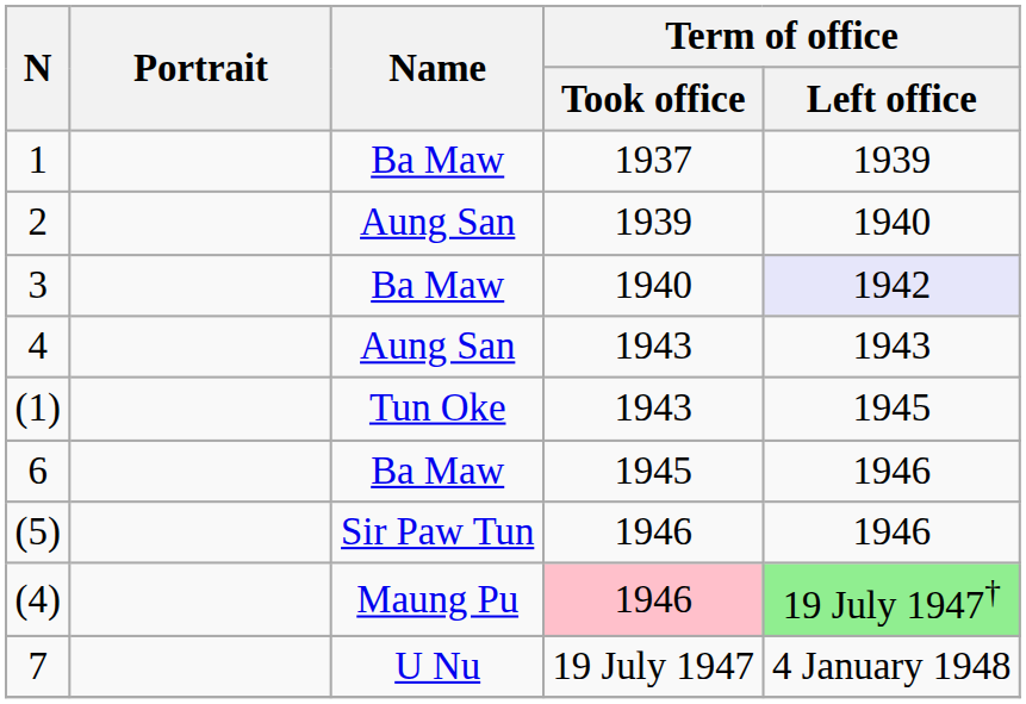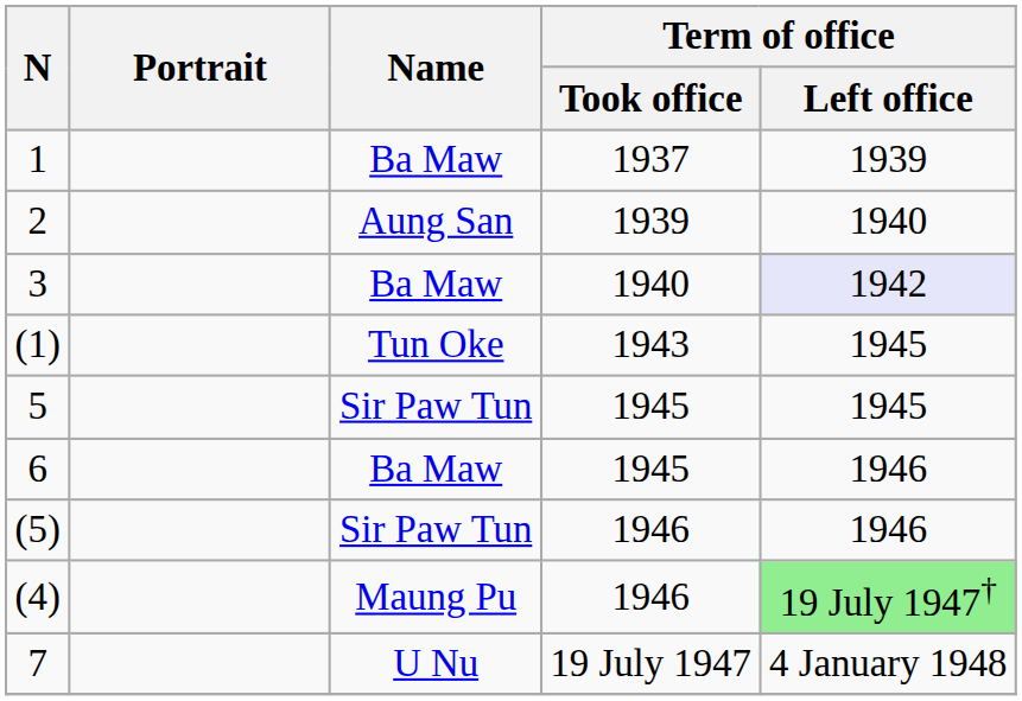 <table class="wikitable" style="text-align:center">
 <tr>
 <th rowspan="2">N</th>
 <th rowspan="2" width="100px">Portrait</th>
 <th rowspan="2">Name</th>
 <th colspan="2">Term of office</th>
 </tr>
 <tr>
 <th>Took office</th>
 <th>Left office</th>
 </tr>
 <tr>
 <td>1</td>
 <td></td>
 <td><a href='#'>Ba Maw</a></td>
 <td>1937</td>
 <td>1939</td>
 </tr>
 <tr>
 <td>2</td>
 <td></td>
 <td><a href='#'>Aung San</a></td>
 <td>1939</td>
 <td>1940</td>
 </tr>
 <tr>
 <td>3</td>
 <td></td>
 <td><a href='#'>Ba Maw</a></td>
 <td>1940</td>
 <td style="background: lavender;">1942</td>
 </tr>
 <tr>
-<td>4</td>
-<td></td>
-<td><a href='#'>Aung San</a></td>
-<td>1943</td>
-<td>1943</td>
-</tr>
-<tr>
 <td>(1)</td>
 <td></td>
 <td><a href='#'>Tun Oke</a></td>
 <td>1943</td>
+<td>1945</td>
+</tr>
+<tr>
+<td>5</td>
+<td></td>
+<td><a href='#'>Sir Paw Tun</a></td>
+<td>1945</td>
 <td>1945</td>
 </tr>
 <tr>
 <td>6</td>
 <td></td>
 <td><a href='#'>Ba Maw</a></td>
 <td>1945</td>
 <td>1946</td>
 </tr>
 <tr>
 <td>(5)</td>
 <td></td>
 <td><a href='#'>Sir Paw Tun</a></td>
 <td>1946</td>
 <td>1946</td>
 </tr>
 <tr>
 <td>(4)</td>
 <td></td>
 <td><a href='#'>Maung Pu</a></td>
-<td style="background: pink;">1946</td>
+<td>1946</td>
 <td style="background: lightgreen;">19 July 1947<sup>†</sup></td>
 </tr>
 <tr>
 <td>7</td>
 <td></td>
 <td><a href='#'>U Nu</a></td>
 <td>19 July 1947</td>
 <td>4 January 1948</td>
 </tr>
 <tr>
 </tr>
 </table>
